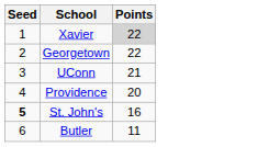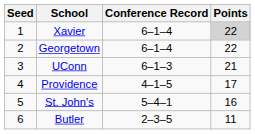 <table class="wikitable" style="text-align:center">
 <tr>
 <th>Seed</th>
 <th>School</th>
+<th>Conference Record</th>
 <th>Points</th>
 </tr>
 <tr>
 <td>1</td>
 <td><a href='#'>Xavier</a></td>
+<td>6–1–4</td>
 <td style="background: lightgrey;">22</td>
 </tr>
 <tr>
 <td>2</td>
 <td><a href='#'>Georgetown</a></td>
+<td>6–1–4</td>
 <td>22</td>
 </tr>
 <tr>
 <td>3</td>
 <td><a href='#'>UConn</a></td>
+<td>6–1–3</td>
 <td>21</td>
 </tr>
 <tr>
 <td>4</td>
 <td><a href='#'>Providence</a></td>
-<td>20</td>
+<td>4–1–5</td>
+<td>17</td>
 </tr>
 <tr>
-<td><strong>5</strong></td>
+<td>5</td>
 <td><a href='#'>St. John's</a></td>
+<td>5–4–1</td>
 <td>16</td>
 </tr>
 <tr>
 <td>6</td>
 <td><a href='#'>Butler</a></td>
+<td>2–3–5</td>
 <td>11</td>
 </tr>
 </table>
